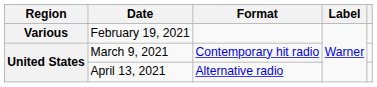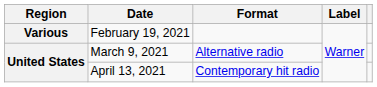 <table class="wikitable plainrowheaders">
 <tr>
 <th scope="col">Region</th>
 <th scope="col">Date</th>
 <th scope="col">Format</th>
 <th scope="col">Label</th>
 <th scope="col"></th>
 </tr>
 <tr>
 <th scope="row">Various</th>
 <td>February 19, 2021</td>
 <td></td>
 <td rowspan="3"><a href='#'>Warner</a></td>
 <td></td>
 </tr>
 <tr>
 <th scope="row" rowspan="2">United States</th>
 <td>March 9, 2021</td>
-<td><a href='#'>Contemporary hit radio</a></td>
+<td><a href='#'>Alternative radio</a></td>
 <td></td>
 </tr>
 <tr>
 <td>April 13, 2021</td>
-<td><a href='#'>Alternative radio</a></td>
+<td><a href='#'>Contemporary hit radio</a></td>
 <td></td>
 </tr>
 </table>
